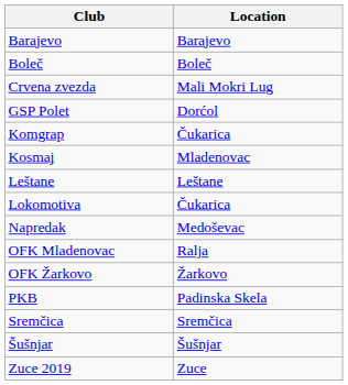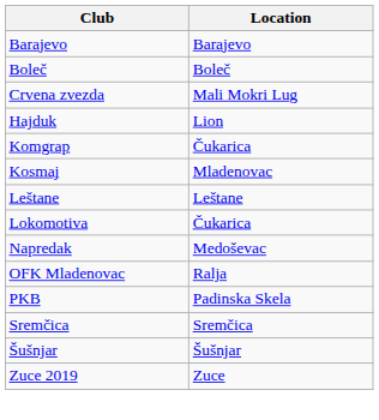 <table class="wikitable sortable">
 <tr>
 <th width=175>Club</th>
 <th width=175>Location</th>
 </tr>
 <tr>
 <td><a href='#'>Barajevo</a></td>
 <td><a href='#'>Barajevo</a></td>
 </tr>
 <tr>
 <td><a href='#'>Boleč</a></td>
 <td><a href='#'>Boleč</a></td>
 </tr>
 <tr>
 <td><a href='#'>Crvena zvezda</a></td>
 <td><a href='#'>Mali Mokri Lug</a></td>
 </tr>
 <tr>
-<td><a href='#'>GSP Polet</a></td>
-<td><a href='#'>Dorćol</a></td>
+<td><a href='#'>Hajduk</a></td>
+<td><a href='#'>Lion</a></td>
 </tr>
 <tr>
 <td><a href='#'>Komgrap</a></td>
 <td><a href='#'>Čukarica</a></td>
 </tr>
 <tr>
 <td><a href='#'>Kosmaj</a></td>
 <td><a href='#'>Mladenovac</a></td>
 </tr>
 <tr>
 <td><a href='#'>Leštane</a></td>
 <td><a href='#'>Leštane</a></td>
 </tr>
 <tr>
 <td><a href='#'>Lokomotiva</a></td>
 <td><a href='#'>Čukarica</a></td>
 </tr>
 <tr>
 <td><a href='#'>Napredak</a></td>
 <td><a href='#'>Medoševac</a></td>
 </tr>
 <tr>
 <td><a href='#'>OFK Mladenovac</a></td>
 <td><a href='#'>Ralja</a></td>
 </tr>
 <tr>
-<td><a href='#'>OFK Žarkovo</a></td>
-<td><a href='#'>Žarkovo</a></td>
-</tr>
-<tr>
 <td><a href='#'>PKB</a></td>
 <td><a href='#'>Padinska Skela</a></td>
 </tr>
 <tr>
 <td><a href='#'>Sremčica</a></td>
 <td><a href='#'>Sremčica</a></td>
 </tr>
 <tr>
 <td><a href='#'>Šušnjar</a></td>
 <td><a href='#'>Šušnjar</a></td>
 </tr>
 <tr>
 <td><a href='#'>Zuce 2019</a></td>
 <td><a href='#'>Zuce</a></td>
 </tr>
 </table>
